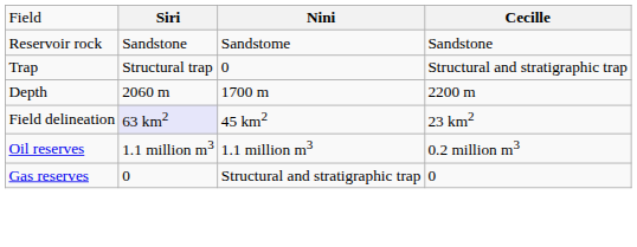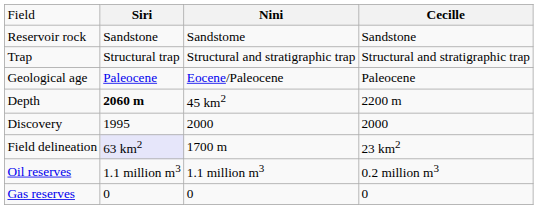 <table class="wikitable">
 <tr>
 <td>Field</td>
 <th>Siri</th>
 <th>Nini</th>
 <th>Cecille</th>
 </tr>
 <tr>
 <td>Reservoir rock</td>
 <td>Sandstone</td>
 <td>Sandstome</td>
 <td>Sandstone</td>
 </tr>
 <tr>
 <td>Trap</td>
 <td>Structural trap</td>
-<td>0</td>
+<td>Structural and stratigraphic  trap</td>
 <td>Structural and stratigraphic  trap</td>
 </tr>
 <tr>
+<td>Geological age</td>
+<td><a href='#'>Paleocene</a></td>
+<td><a href='#'>Eocene</a>/Paleocene              </td>
+<td>Paleocene</td>
+</tr>
+<tr>
 <td>Depth</td>
-<td>2060 m</td>
-<td>1700 m</td>
+<td><strong>2060 m</strong></td>
+<td>45 km<sup>2</sup></td>
 <td>2200 m</td>
+</tr>
+<tr>
+<td>Discovery</td>
+<td>1995</td>
+<td>2000</td>
+<td>2000</td>
 </tr>
 <tr>
 <td>Field delineation</td>
 <td style="background: lavender;">63 km<sup>2</sup></td>
-<td>45 km<sup>2</sup></td>
+<td>1700 m</td>
 <td>23 km<sup>2</sup></td>
 </tr>
 <tr>
 <td><a href='#'>Oil reserves</a></td>
 <td>1.1 million m<sup>3</sup></td>
 <td>1.1 million m<sup>3</sup></td>
 <td>0.2 million m<sup>3</sup></td>
 </tr>
 <tr>
 <td><a href='#'>Gas reserves</a></td>
 <td>0</td>
-<td>Structural and stratigraphic  trap</td>
+<td>0</td>
 <td>0</td>
 </tr>
 </table>
